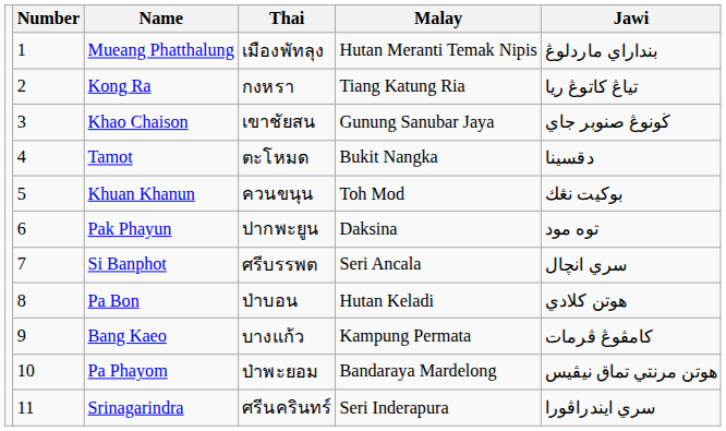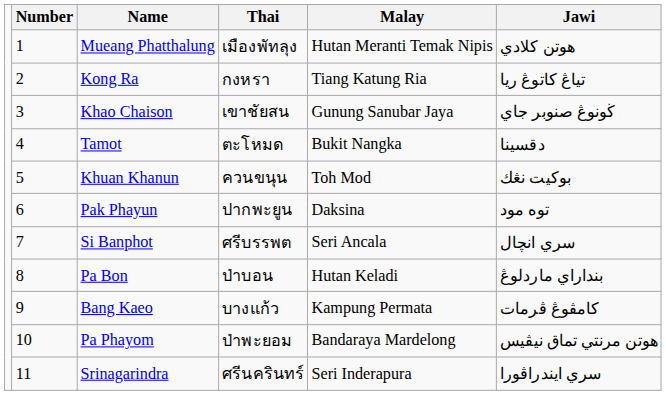 <table class="wikitable">
 <tr>
 <td rowspan="12"></td>
 <th>Number</th>
 <th>Name</th>
 <th>Thai</th>
 <th>Malay</th>
 <th>Jawi</th>
 </tr>
 <tr>
 <td>1</td>
 <td><a href='#'>Mueang Phatthalung</a></td>
 <td>เมืองพัทลุง</td>
 <td>Hutan Meranti Temak Nipis</td>
-<td>بنداراي ماردلوڠ</td>
+<td>هوتن كلادي</td>
 </tr>
 <tr>
 <td>2</td>
 <td><a href='#'>Kong Ra</a></td>
 <td>กงหรา</td>
 <td>Tiang Katung Ria</td>
 <td>تياڠ کاتوڠ ريا</td>
 </tr>
 <tr>
 <td>3</td>
 <td><a href='#'>Khao Chaison</a></td>
 <td>เขาชัยสน</td>
 <td>Gunung Sanubar Jaya</td>
 <td>ڬونوڠ صنوبر جاي</td>
 </tr>
 <tr>
 <td>4</td>
 <td><a href='#'>Tamot</a></td>
 <td>ตะโหมด</td>
 <td>Bukit Nangka</td>
 <td>دقسينا</td>
 </tr>
 <tr>
 <td>5</td>
 <td><a href='#'>Khuan Khanun</a></td>
 <td>ควนขนุน</td>
 <td>Toh Mod</td>
 <td>بوكيت نڠك</td>
 </tr>
 <tr>
 <td>6</td>
 <td><a href='#'>Pak Phayun</a></td>
 <td>ปากพะยูน</td>
 <td>Daksina</td>
 <td>توه مود</td>
 </tr>
 <tr>
 <td>7</td>
 <td><a href='#'>Si Banphot</a></td>
 <td>ศรีบรรพต</td>
 <td>Seri Ancala</td>
 <td>سري انچال</td>
 </tr>
 <tr>
 <td>8</td>
 <td><a href='#'>Pa Bon</a></td>
 <td>ป่าบอน</td>
 <td>Hutan Keladi</td>
-<td>هوتن كلادي</td>
+<td>بنداراي ماردلوڠ</td>
 </tr>
 <tr>
 <td>9</td>
 <td><a href='#'>Bang Kaeo</a></td>
 <td>บางแก้ว</td>
 <td>Kampung Permata</td>
 <td>كامڤوڠ ڤرمات</td>
 </tr>
 <tr>
 <td>10</td>
 <td><a href='#'>Pa Phayom</a></td>
 <td>ป่าพะยอม</td>
 <td>Bandaraya Mardelong</td>
 <td>هوتن مرنتي تماق نيڤيس</td>
 </tr>
 <tr>
 <td>11</td>
 <td><a href='#'>Srinagarindra</a></td>
 <td>ศรีนครินทร์</td>
 <td>Seri Inderapura</td>
 <td>سري ايندراڤورا</td>
 </tr>
 </table>
